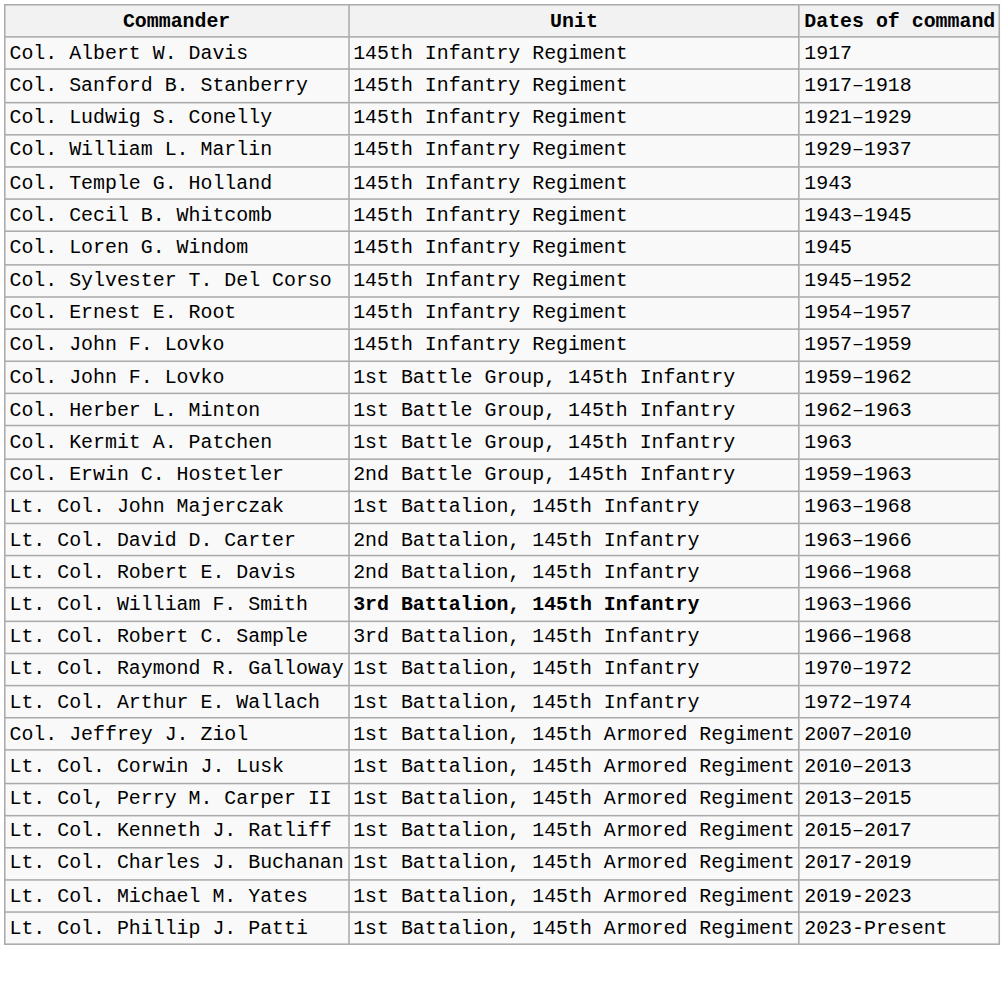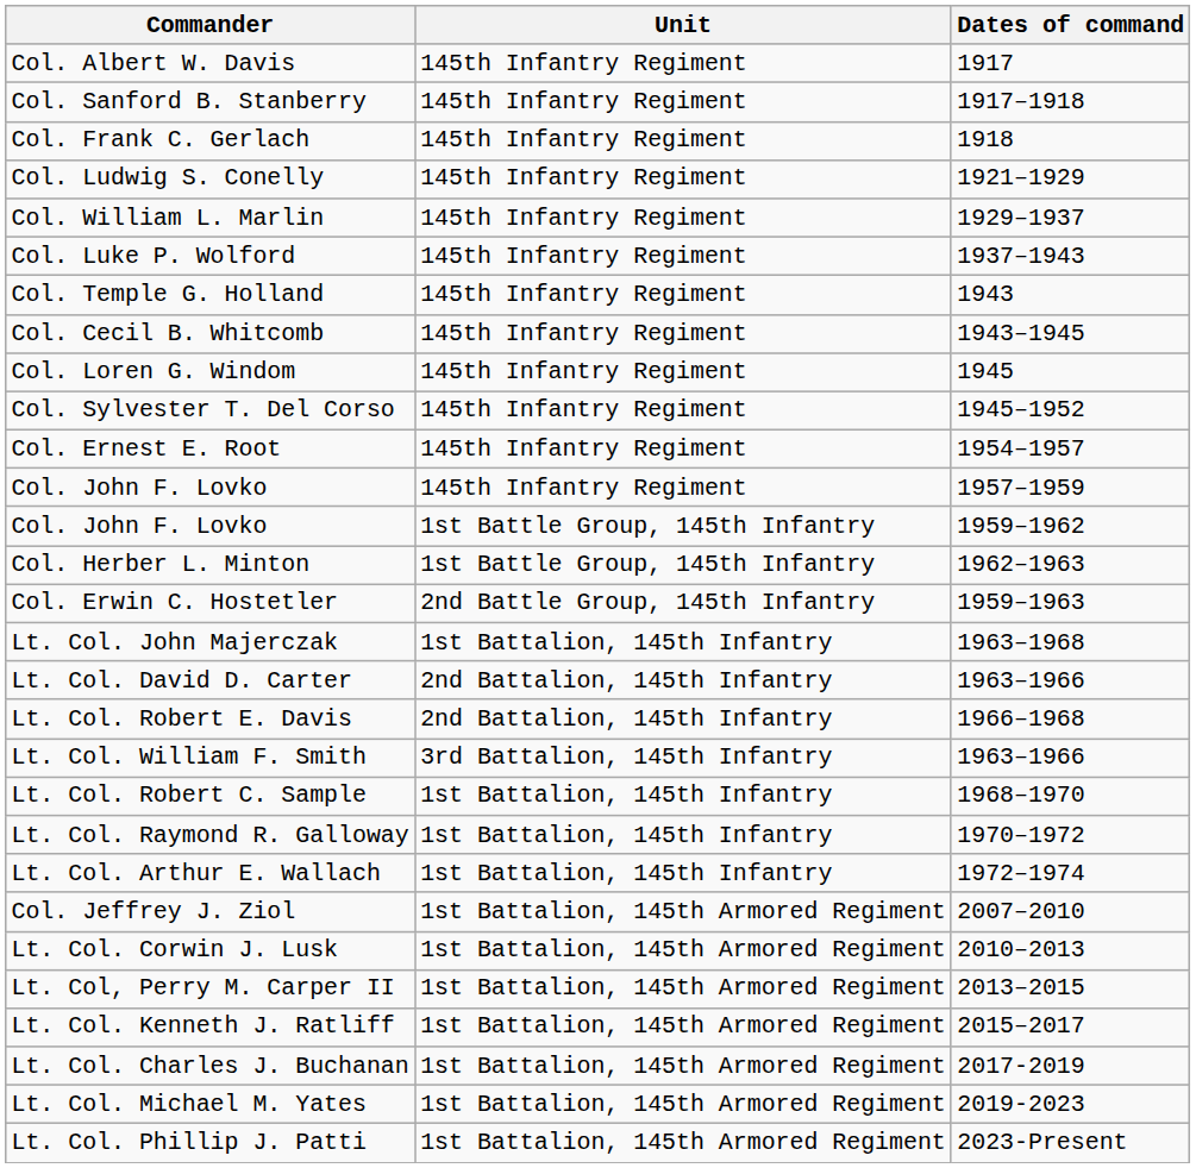 <table class="wikitable">
 <tr>
 <th>Commander</th>
 <th>Unit</th>
 <th>Dates of command</th>
 </tr>
 <tr>
 <td>Col. Albert W. Davis</td>
 <td>145th Infantry Regiment</td>
 <td>1917</td>
 </tr>
 <tr>
 <td>Col. Sanford B. Stanberry</td>
 <td>145th Infantry Regiment</td>
 <td>1917–1918</td>
 </tr>
 <tr>
+<td>Col. Frank C. Gerlach</td>
+<td>145th Infantry Regiment</td>
+<td>1918</td>
+</tr>
+<tr>
 <td>Col. Ludwig S. Conelly</td>
 <td>145th Infantry Regiment</td>
 <td>1921–1929</td>
 </tr>
 <tr>
 <td>Col. William L. Marlin</td>
 <td>145th Infantry Regiment</td>
 <td>1929–1937</td>
+</tr>
+<tr>
+<td>Col. Luke P. Wolford</td>
+<td>145th Infantry Regiment</td>
+<td>1937–1943</td>
 </tr>
 <tr>
 <td>Col. Temple G. Holland</td>
 <td>145th Infantry Regiment</td>
 <td>1943</td>
 </tr>
 <tr>
 <td>Col. Cecil B. Whitcomb</td>
 <td>145th Infantry Regiment</td>
 <td>1943–1945</td>
 </tr>
 <tr>
 <td>Col. Loren G. Windom</td>
 <td>145th Infantry Regiment</td>
 <td>1945</td>
 </tr>
 <tr>
 <td>Col. Sylvester T. Del Corso</td>
 <td>145th Infantry Regiment</td>
 <td>1945–1952</td>
 </tr>
 <tr>
 <td>Col. Ernest E. Root</td>
 <td>145th Infantry Regiment</td>
 <td>1954–1957</td>
 </tr>
 <tr>
 <td>Col. John F. Lovko</td>
 <td>145th Infantry Regiment</td>
 <td>1957–1959</td>
 </tr>
 <tr>
 <td>Col. John F. Lovko</td>
 <td>1st Battle Group, 145th Infantry</td>
 <td>1959–1962</td>
 </tr>
 <tr>
 <td>Col. Herber L. Minton</td>
 <td>1st Battle Group, 145th Infantry</td>
 <td>1962–1963</td>
 </tr>
 <tr>
-<td>Col. Kermit A. Patchen</td>
-<td>1st Battle Group, 145th Infantry</td>
-<td>1963</td>
-</tr>
-<tr>
 <td>Col. Erwin C. Hostetler</td>
 <td>2nd Battle Group, 145th Infantry</td>
 <td>1959–1963</td>
 </tr>
 <tr>
 <td>Lt. Col. John Majerczak</td>
 <td>1st Battalion, 145th Infantry</td>
 <td>1963–1968</td>
 </tr>
 <tr>
 <td>Lt. Col. David D. Carter</td>
 <td>2nd Battalion, 145th Infantry</td>
 <td>1963–1966</td>
 </tr>
 <tr>
 <td>Lt. Col. Robert E. Davis</td>
 <td>2nd Battalion, 145th Infantry</td>
 <td>1966–1968</td>
 </tr>
 <tr>
 <td>Lt. Col. William F. Smith</td>
-<td><strong>3rd Battalion, 145th Infantry</strong></td>
+<td>3rd Battalion, 145th Infantry</td>
 <td>1963–1966</td>
 </tr>
 <tr>
 <td>Lt. Col. Robert C. Sample</td>
-<td>3rd Battalion, 145th Infantry</td>
-<td>1966–1968</td>
+<td>1st Battalion, 145th Infantry</td>
+<td>1968–1970</td>
 </tr>
 <tr>
 <td>Lt. Col. Raymond R. Galloway</td>
 <td>1st Battalion, 145th Infantry</td>
 <td>1970–1972</td>
 </tr>
 <tr>
 <td>Lt. Col. Arthur E. Wallach</td>
 <td>1st Battalion, 145th Infantry</td>
 <td>1972–1974</td>
 </tr>
 <tr>
 <td>Col. Jeffrey J. Ziol</td>
 <td>1st Battalion, 145th Armored Regiment</td>
 <td>2007–2010</td>
 </tr>
 <tr>
 <td>Lt. Col. Corwin J. Lusk</td>
 <td>1st Battalion, 145th Armored Regiment</td>
 <td>2010–2013</td>
 </tr>
 <tr>
 <td>Lt. Col, Perry M. Carper II</td>
 <td>1st Battalion, 145th Armored Regiment</td>
 <td>2013–2015</td>
 </tr>
 <tr>
 <td>Lt. Col. Kenneth J. Ratliff</td>
 <td>1st Battalion, 145th Armored Regiment</td>
 <td>2015–2017</td>
 </tr>
 <tr>
 <td>Lt. Col. Charles J. Buchanan</td>
 <td>1st Battalion, 145th Armored Regiment</td>
 <td>2017-2019</td>
 </tr>
 <tr>
 <td>Lt. Col. Michael M. Yates</td>
 <td>1st Battalion, 145th Armored Regiment</td>
 <td>2019-2023</td>
 </tr>
 <tr>
 <td>Lt. Col. Phillip J. Patti</td>
 <td>1st Battalion, 145th Armored Regiment</td>
 <td>2023-Present</td>
 </tr>
 </table>
